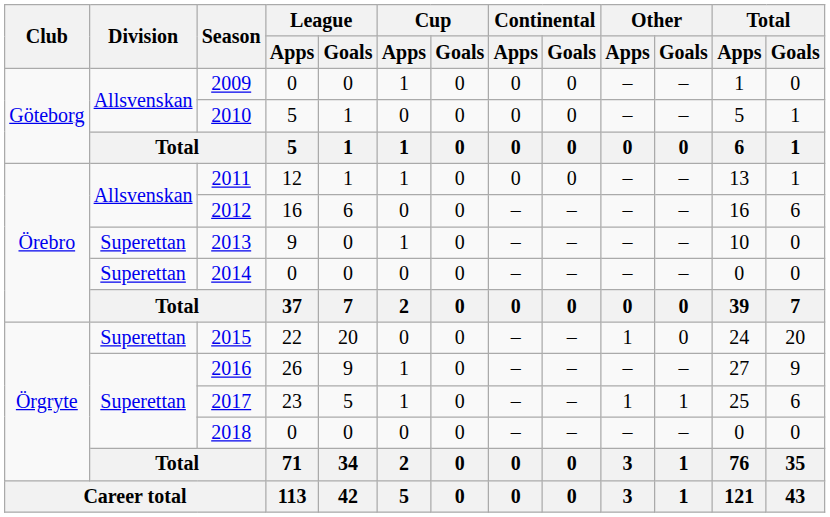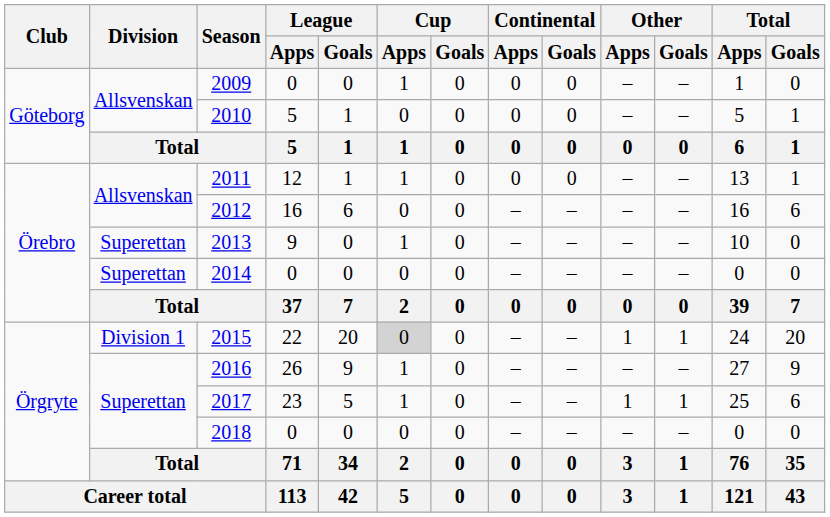 <table class="wikitable" style="text-align: center;">
 <tr>
 <th rowspan="2">Club</th>
 <th rowspan="2">Division</th>
 <th rowspan="2">Season</th>
 <th colspan="2">League</th>
 <th colspan="2">Cup</th>
 <th colspan="2">Continental</th>
 <th colspan="2">Other</th>
 <th colspan="2">Total</th>
 </tr>
 <tr>
 <th>Apps</th>
 <th>Goals</th>
 <th>Apps</th>
 <th>Goals</th>
 <th>Apps</th>
 <th>Goals</th>
 <th>Apps</th>
 <th>Goals</th>
 <th>Apps</th>
 <th>Goals</th>
 </tr>
 <tr>
 <td rowspan="3"><a href='#'>Göteborg</a></td>
 <td rowspan="2"><a href='#'>Allsvenskan</a></td>
 <td><a href='#'>2009</a></td>
 <td>0</td>
 <td>0</td>
 <td>1</td>
 <td>0</td>
 <td>0</td>
 <td>0</td>
 <td>–</td>
 <td>–</td>
 <td>1</td>
 <td>0</td>
 </tr>
 <tr>
 <td><a href='#'>2010</a></td>
 <td>5</td>
 <td>1</td>
 <td>0</td>
 <td>0</td>
 <td>0</td>
 <td>0</td>
 <td>–</td>
 <td>–</td>
 <td>5</td>
 <td>1</td>
 </tr>
 <tr>
 <th colspan=2>Total</th>
 <th>5</th>
 <th>1</th>
 <th>1</th>
 <th>0</th>
 <th>0</th>
 <th>0</th>
 <th>0</th>
 <th>0</th>
 <th>6</th>
 <th>1</th>
 </tr>
 <tr>
 <td rowspan="5"><a href='#'>Örebro</a></td>
 <td rowspan="2"><a href='#'>Allsvenskan</a></td>
 <td><a href='#'>2011</a></td>
 <td>12</td>
 <td>1</td>
 <td>1</td>
 <td>0</td>
 <td>0</td>
 <td>0</td>
 <td>–</td>
 <td>–</td>
 <td>13</td>
 <td>1</td>
 </tr>
 <tr>
 <td><a href='#'>2012</a></td>
 <td>16</td>
 <td>6</td>
 <td>0</td>
 <td>0</td>
 <td>–</td>
 <td>–</td>
 <td>–</td>
 <td>–</td>
 <td>16</td>
 <td>6</td>
 </tr>
 <tr>
 <td rowspan="1"><a href='#'>Superettan</a></td>
 <td><a href='#'>2013</a></td>
 <td>9</td>
 <td>0</td>
 <td>1</td>
 <td>0</td>
 <td>–</td>
 <td>–</td>
 <td>–</td>
 <td>–</td>
 <td>10</td>
 <td>0</td>
 </tr>
 <tr>
 <td rowspan="1"><a href='#'>Superettan</a></td>
 <td><a href='#'>2014</a></td>
 <td>0</td>
 <td>0</td>
 <td>0</td>
 <td>0</td>
 <td>–</td>
 <td>–</td>
 <td>–</td>
 <td>–</td>
 <td>0</td>
 <td>0</td>
 </tr>
 <tr>
 <th colspan=2>Total</th>
 <th>37</th>
 <th>7</th>
 <th>2</th>
 <th>0</th>
 <th>0</th>
 <th>0</th>
 <th>0</th>
 <th>0</th>
 <th>39</th>
 <th>7</th>
 </tr>
 <tr>
 <td rowspan="5"><a href='#'>Örgryte</a></td>
-<td rowspan="1"><a href='#'>Superettan</a></td>
+<td rowspan="1"><a href='#'>Division 1</a></td>
 <td><a href='#'>2015</a></td>
 <td>22</td>
 <td>20</td>
-<td>0</td>
+<td style="background: lightgrey;">0</td>
 <td>0</td>
 <td>–</td>
 <td>–</td>
 <td>1</td>
-<td>0</td>
+<td>1</td>
 <td>24</td>
 <td>20</td>
 </tr>
 <tr>
 <td rowspan="3"><a href='#'>Superettan</a></td>
 <td><a href='#'>2016</a></td>
 <td>26</td>
 <td>9</td>
 <td>1</td>
 <td>0</td>
 <td>–</td>
 <td>–</td>
 <td>–</td>
 <td>–</td>
 <td>27</td>
 <td>9</td>
 </tr>
 <tr>
 <td><a href='#'>2017</a></td>
 <td>23</td>
 <td>5</td>
 <td>1</td>
 <td>0</td>
 <td>–</td>
 <td>–</td>
 <td>1</td>
 <td>1</td>
 <td>25</td>
 <td>6</td>
 </tr>
 <tr>
 <td><a href='#'>2018</a></td>
 <td>0</td>
 <td>0</td>
 <td>0</td>
 <td>0</td>
 <td>–</td>
 <td>–</td>
 <td>–</td>
 <td>–</td>
 <td>0</td>
 <td>0</td>
 </tr>
 <tr>
 <th colspan=2>Total</th>
 <th>71</th>
 <th>34</th>
 <th>2</th>
 <th>0</th>
 <th>0</th>
 <th>0</th>
 <th>3</th>
 <th>1</th>
 <th>76</th>
 <th>35</th>
 </tr>
 <tr>
 <th colspan=3>Career total</th>
 <th>113</th>
 <th>42</th>
 <th>5</th>
 <th>0</th>
 <th>0</th>
 <th>0</th>
 <th>3</th>
 <th>1</th>
 <th>121</th>
 <th>43</th>
 </tr>
 </table>
